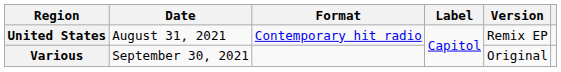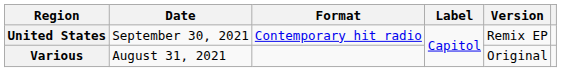 <table class="wikitable plainrowheaders">
 <tr>
 <th scope="col">Region</th>
 <th scope="col">Date</th>
 <th scope="col">Format</th>
 <th scope="col">Label</th>
 <th scope="col">Version</th>
 <th scope="col"></th>
 </tr>
 <tr>
 <th scope="row">United States</th>
-<td>August 31, 2021</td>
+<td>September 30, 2021</td>
 <td><a href='#'>Contemporary hit radio</a></td>
 <td rowspan="2"><a href='#'>Capitol</a></td>
 <td>Remix EP</td>
 <td></td>
 </tr>
 <tr>
 <th scope="row">Various</th>
-<td>September 30, 2021</td>
+<td>August 31, 2021</td>
 <td></td>
 <td>Original</td>
 <td></td>
 </tr>
 </table>
